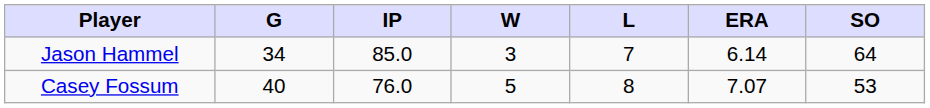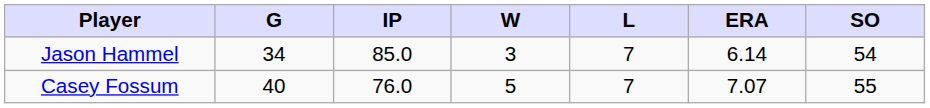 <table class="wikitable sortable">
 <tr>
 <th style="background:#ddf; width:16%;">Player</th>
 <th style="background:#ddf; width:9%;">G</th>
 <th style="background:#ddf; width:9%;">IP</th>
 <th style="background:#ddf; width:9%;">W</th>
 <th style="background:#ddf; width:9%;">L</th>
 <th style="background:#ddf; width:9%;">ERA</th>
 <th style="background:#ddf; width:9%;">SO</th>
 </tr>
 <tr align=center>
 <td><a href='#'>Jason Hammel</a></td>
 <td>34</td>
 <td>85.0</td>
 <td>3</td>
 <td>7</td>
 <td>6.14</td>
-<td>64</td>
+<td>54</td>
 </tr>
 <tr align=center>
 <td><a href='#'>Casey Fossum</a></td>
 <td>40</td>
 <td>76.0</td>
 <td>5</td>
-<td>8</td>
+<td>7</td>
 <td>7.07</td>
-<td>53</td>
+<td>55</td>
 </tr>
 </table>
